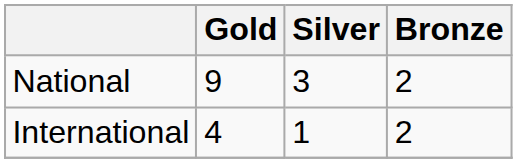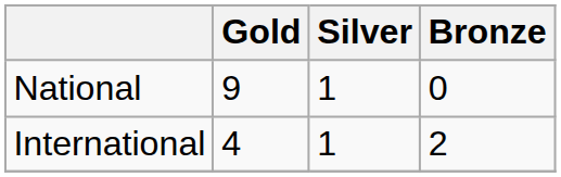 <table class="wikitable">
 <tr>
 <th></th>
 <th>Gold</th>
 <th>Silver</th>
 <th>Bronze</th>
 </tr>
 <tr>
 <td>National</td>
 <td>9</td>
-<td>3</td>
-<td>2</td>
+<td>1</td>
+<td>0</td>
 </tr>
 <tr>
 <td>International</td>
 <td>4</td>
 <td>1</td>
 <td>2</td>
 </tr>
 <tr>
 </tr>
 </table>
